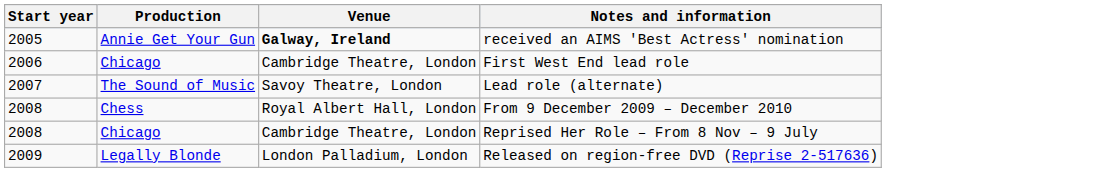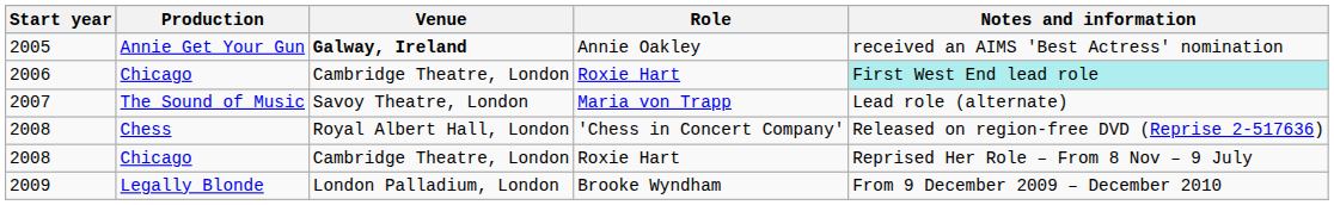 <table class="wikitable">
 <tr style="background:#b0c4de; text-align:center;">
 <th>Start year</th>
 <th>Production</th>
 <th>Venue</th>
+<th>Role</th>
 <th>Notes and information</th>
 </tr>
 <tr>
 <td>2005</td>
 <td><a href='#'>Annie Get Your Gun</a></td>
 <td><strong>Galway, Ireland</strong></td>
+<td>Annie Oakley</td>
 <td>received an AIMS 'Best Actress' nomination</td>
 </tr>
 <tr>
 <td>2006</td>
 <td><a href='#'>Chicago</a></td>
 <td>Cambridge Theatre, London</td>
-<td>First West End lead role</td>
+<td><a href='#'>Roxie Hart</a></td>
+<td style="background: paleturquoise;">First West End lead role</td>
 </tr>
 <tr>
 <td>2007</td>
 <td><a href='#'>The Sound of Music</a></td>
 <td>Savoy Theatre, London</td>
+<td><a href='#'>Maria von Trapp</a></td>
 <td>Lead role (alternate)</td>
 </tr>
 <tr>
 <td>2008</td>
 <td><a href='#'>Chess</a></td>
 <td>Royal Albert Hall, London</td>
-<td>From 9 December 2009 – December 2010</td>
+<td>'Chess in Concert Company'</td>
+<td>Released on region-free DVD (<a href='#'>Reprise 2-517636</a>)</td>
 </tr>
 <tr>
 <td>2008</td>
 <td><a href='#'>Chicago</a></td>
 <td>Cambridge Theatre, London</td>
+<td>Roxie Hart</td>
 <td>Reprised Her Role – From 8 Nov – 9 July</td>
 </tr>
 <tr>
 <td>2009</td>
 <td><a href='#'>Legally Blonde</a></td>
 <td>London Palladium, London</td>
-<td>Released on region-free DVD (<a href='#'>Reprise 2-517636</a>)</td>
+<td>Brooke Wyndham</td>
+<td>From 9 December 2009 – December 2010</td>
 </tr>
 </table>
